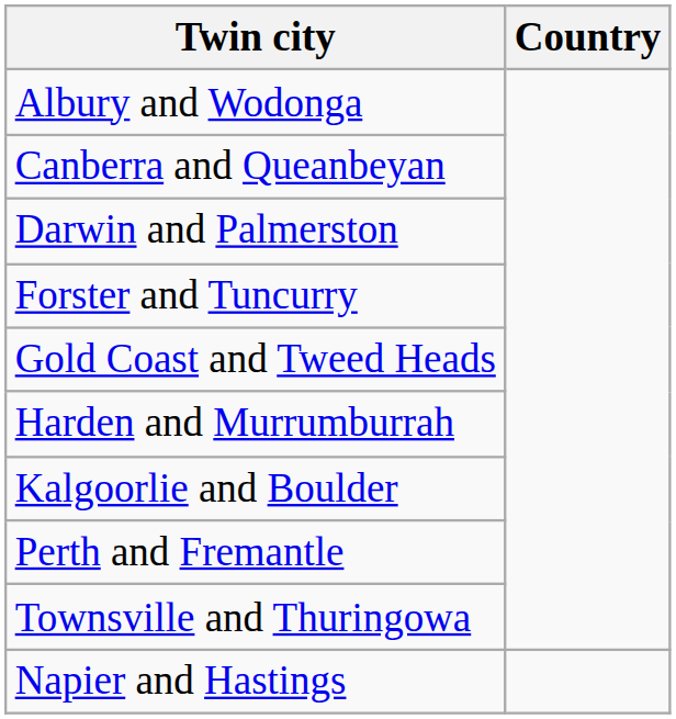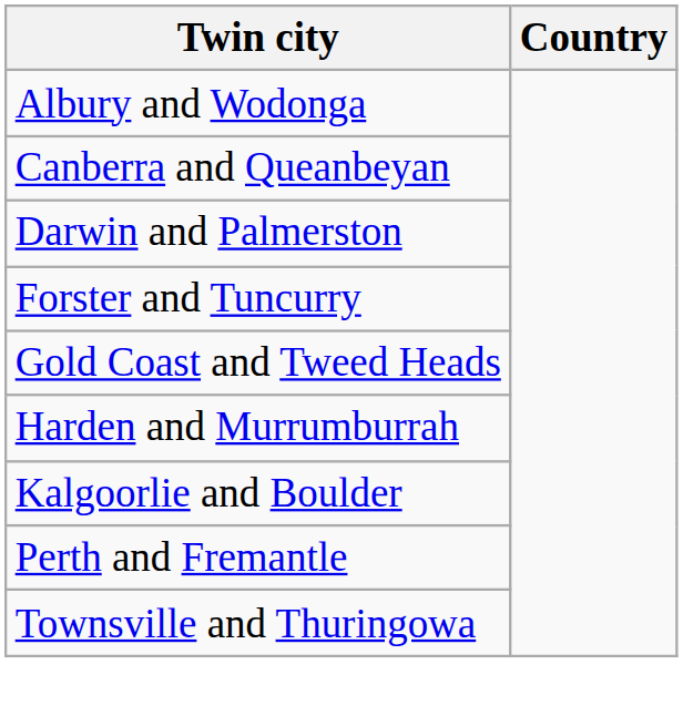 <table class="wikitable sortable">
 <tr>
 <th>Twin city</th>
 <th>Country</th>
 </tr>
 <tr>
 <td><a href='#'>Albury</a> and <a href='#'>Wodonga</a></td>
 <td rowspan="9"></td>
 </tr>
 <tr>
 <td><a href='#'>Canberra</a> and <a href='#'>Queanbeyan</a></td>
 </tr>
 <tr>
 <td><a href='#'>Darwin</a> and <a href='#'>Palmerston</a></td>
 </tr>
 <tr>
 <td><a href='#'>Forster</a> and <a href='#'>Tuncurry</a></td>
 </tr>
 <tr>
 <td><a href='#'>Gold Coast</a> and <a href='#'>Tweed Heads</a></td>
 </tr>
 <tr>
 <td><a href='#'>Harden</a> and <a href='#'>Murrumburrah</a></td>
 </tr>
 <tr>
 <td><a href='#'>Kalgoorlie</a> and <a href='#'>Boulder</a></td>
 </tr>
 <tr>
 <td><a href='#'>Perth</a> and <a href='#'>Fremantle</a></td>
 </tr>
 <tr>
 <td><a href='#'>Townsville</a> and <a href='#'>Thuringowa</a></td>
 </tr>
-<tr>
-<td><a href='#'>Napier</a> and <a href='#'>Hastings</a></td>
-<td></td>
-</tr>
 </table>
